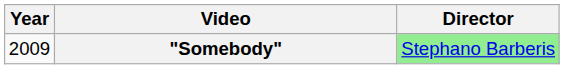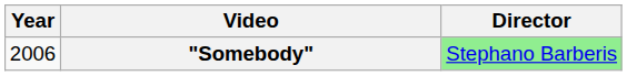 <table class="wikitable plainrowheaders">
 <tr>
 <th>Year</th>
 <th style="width:18em;">Video</th>
 <th>Director</th>
 </tr>
 <tr>
-<td>2009</td>
+<td>2006</td>
 <th scope="row">"Somebody"</th>
 <td style="background: lightgreen;"><a href='#'>Stephano Barberis</a></td>
 </tr>
 </table>
